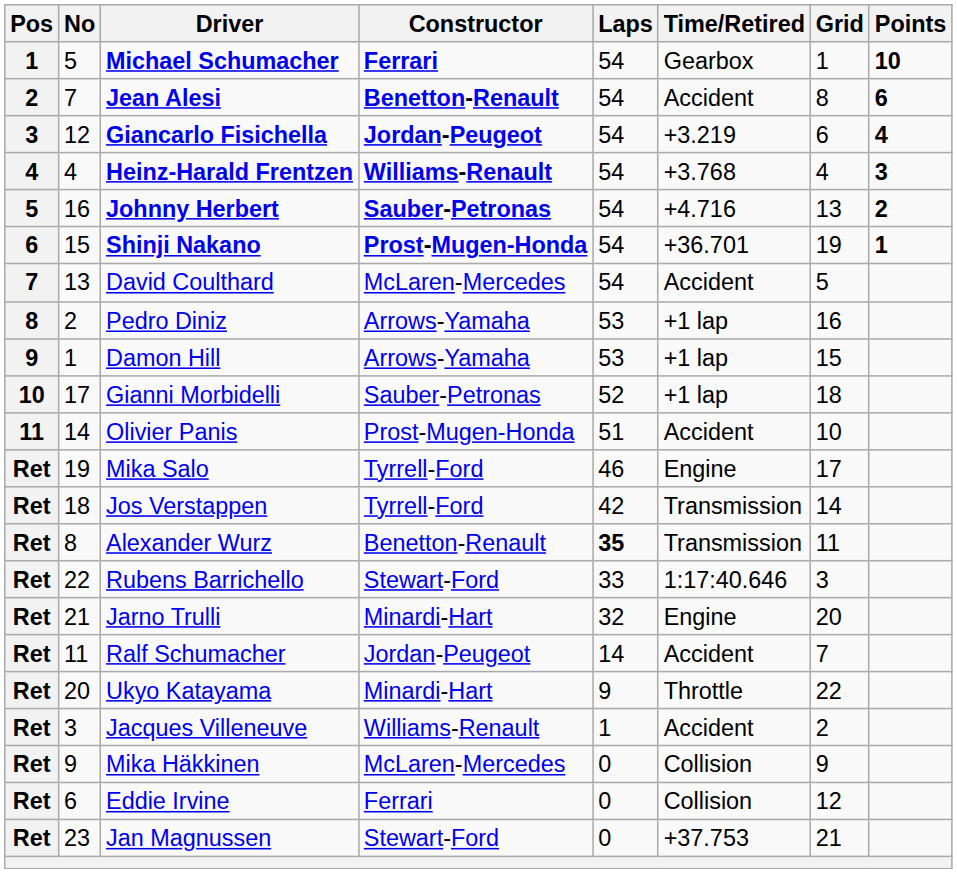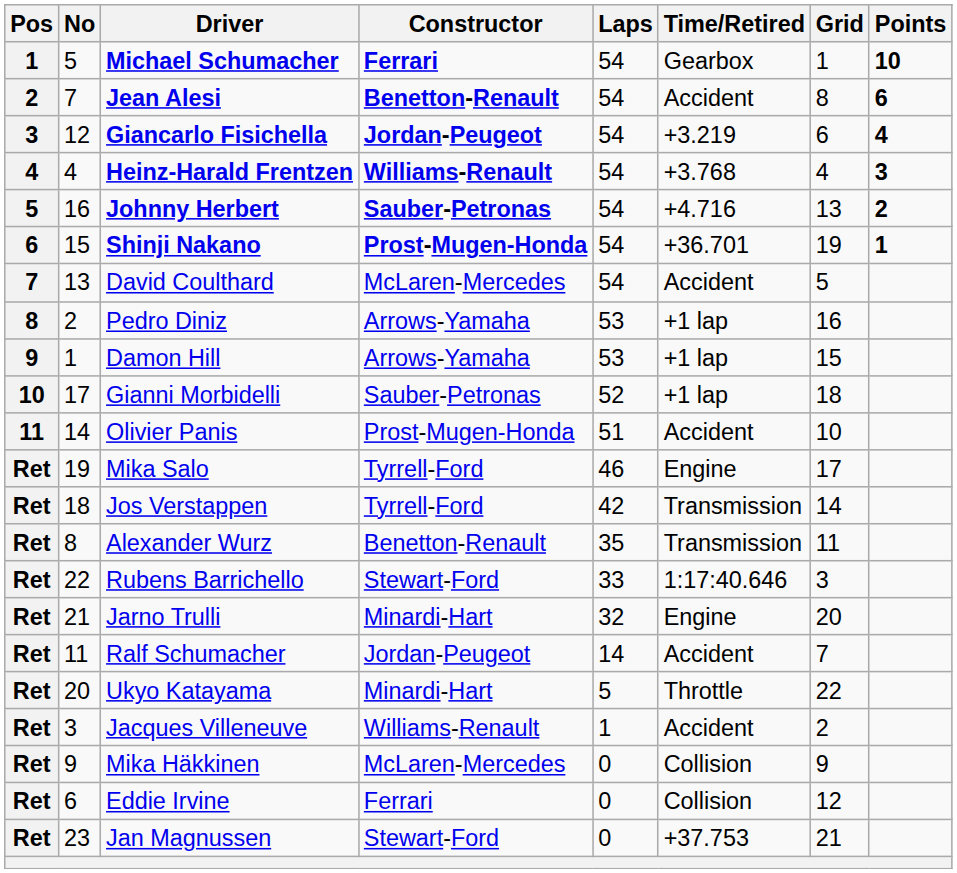 <table class="wikitable" style="font-size: 95%;">
 <tr>
 <th>Pos</th>
 <th>No</th>
 <th>Driver</th>
 <th>Constructor</th>
 <th>Laps</th>
 <th>Time/Retired</th>
 <th>Grid</th>
 <th>Points</th>
 </tr>
 <tr>
 <th>1</th>
 <td>5</td>
 <td> <strong><a href='#'>Michael Schumacher</a></strong></td>
 <td><strong><a href='#'>Ferrari</a></strong></td>
 <td>54</td>
 <td>Gearbox</td>
 <td>1</td>
 <td><strong>10</strong></td>
 </tr>
 <tr>
 <th>2</th>
 <td>7</td>
 <td> <strong><a href='#'>Jean Alesi</a></strong></td>
 <td><strong><a href='#'>Benetton</a>-<a href='#'>Renault</a></strong></td>
 <td>54</td>
 <td>Accident</td>
 <td>8</td>
 <td><strong>6</strong></td>
 </tr>
 <tr>
 <th>3</th>
 <td>12</td>
 <td> <strong><a href='#'>Giancarlo Fisichella</a></strong></td>
 <td><strong><a href='#'>Jordan</a>-<a href='#'>Peugeot</a></strong></td>
 <td>54</td>
 <td>+3.219</td>
 <td>6</td>
 <td><strong>4</strong></td>
 </tr>
 <tr>
 <th>4</th>
 <td>4</td>
 <td> <strong><a href='#'>Heinz-Harald Frentzen</a></strong></td>
 <td><strong><a href='#'>Williams</a>-<a href='#'>Renault</a></strong></td>
 <td>54</td>
 <td>+3.768</td>
 <td>4</td>
 <td><strong>3</strong></td>
 </tr>
 <tr>
 <th>5</th>
 <td>16</td>
 <td> <strong><a href='#'>Johnny Herbert</a></strong></td>
 <td><strong><a href='#'>Sauber</a>-<a href='#'>Petronas</a></strong></td>
 <td>54</td>
 <td>+4.716</td>
 <td>13</td>
 <td><strong>2</strong></td>
 </tr>
 <tr>
 <th>6</th>
 <td>15</td>
 <td> <strong><a href='#'>Shinji Nakano</a></strong></td>
 <td><strong><a href='#'>Prost</a>-<a href='#'>Mugen-Honda</a></strong></td>
 <td>54</td>
 <td>+36.701</td>
 <td>19</td>
 <td><strong>1</strong></td>
 </tr>
 <tr>
 <th>7</th>
 <td>13</td>
 <td> <a href='#'>David Coulthard</a></td>
 <td><a href='#'>McLaren</a>-<a href='#'>Mercedes</a></td>
 <td>54</td>
 <td>Accident</td>
 <td>5</td>
 <td> </td>
 </tr>
 <tr>
 <th>8</th>
 <td>2</td>
 <td> <a href='#'>Pedro Diniz</a></td>
 <td><a href='#'>Arrows</a>-<a href='#'>Yamaha</a></td>
 <td>53</td>
 <td>+1 lap</td>
 <td>16</td>
 <td> </td>
 </tr>
 <tr>
 <th>9</th>
 <td>1</td>
 <td> <a href='#'>Damon Hill</a></td>
 <td><a href='#'>Arrows</a>-<a href='#'>Yamaha</a></td>
 <td>53</td>
 <td>+1 lap</td>
 <td>15</td>
 <td> </td>
 </tr>
 <tr>
 <th>10</th>
 <td>17</td>
 <td> <a href='#'>Gianni Morbidelli</a></td>
 <td><a href='#'>Sauber</a>-<a href='#'>Petronas</a></td>
 <td>52</td>
 <td>+1 lap</td>
 <td>18</td>
 <td> </td>
 </tr>
 <tr>
 <th>11</th>
 <td>14</td>
 <td> <a href='#'>Olivier Panis</a></td>
 <td><a href='#'>Prost</a>-<a href='#'>Mugen-Honda</a></td>
 <td>51</td>
 <td>Accident</td>
 <td>10</td>
 <td> </td>
 </tr>
 <tr>
 <th>Ret</th>
 <td>19</td>
 <td> <a href='#'>Mika Salo</a></td>
 <td><a href='#'>Tyrrell</a>-<a href='#'>Ford</a></td>
 <td>46</td>
 <td>Engine</td>
 <td>17</td>
 <td> </td>
 </tr>
 <tr>
 <th>Ret</th>
 <td>18</td>
 <td> <a href='#'>Jos Verstappen</a></td>
 <td><a href='#'>Tyrrell</a>-<a href='#'>Ford</a></td>
 <td>42</td>
 <td>Transmission</td>
 <td>14</td>
 <td> </td>
 </tr>
 <tr>
 <th>Ret</th>
 <td>8</td>
 <td> <a href='#'>Alexander Wurz</a></td>
 <td><a href='#'>Benetton</a>-<a href='#'>Renault</a></td>
-<td><strong>35</strong></td>
+<td>35</td>
 <td>Transmission</td>
 <td>11</td>
 <td> </td>
 </tr>
 <tr>
 <th>Ret</th>
 <td>22</td>
 <td> <a href='#'>Rubens Barrichello</a></td>
 <td><a href='#'>Stewart</a>-<a href='#'>Ford</a></td>
 <td>33</td>
 <td>1:17:40.646</td>
 <td>3</td>
 <td> </td>
 </tr>
 <tr>
 <th>Ret</th>
 <td>21</td>
 <td> <a href='#'>Jarno Trulli</a></td>
 <td><a href='#'>Minardi</a>-<a href='#'>Hart</a></td>
 <td>32</td>
 <td>Engine</td>
 <td>20</td>
 <td> </td>
 </tr>
 <tr>
 <th>Ret</th>
 <td>11</td>
 <td> <a href='#'>Ralf Schumacher</a></td>
 <td><a href='#'>Jordan</a>-<a href='#'>Peugeot</a></td>
 <td>14</td>
 <td>Accident</td>
 <td>7</td>
 <td> </td>
 </tr>
 <tr>
 <th>Ret</th>
 <td>20</td>
 <td> <a href='#'>Ukyo Katayama</a></td>
 <td><a href='#'>Minardi</a>-<a href='#'>Hart</a></td>
-<td>9</td>
+<td>5</td>
 <td>Throttle</td>
 <td>22</td>
 <td> </td>
 </tr>
 <tr>
 <th>Ret</th>
 <td>3</td>
 <td> <a href='#'>Jacques Villeneuve</a></td>
 <td><a href='#'>Williams</a>-<a href='#'>Renault</a></td>
 <td>1</td>
 <td>Accident</td>
 <td>2</td>
 <td> </td>
 </tr>
 <tr>
 <th>Ret</th>
 <td>9</td>
 <td> <a href='#'>Mika Häkkinen</a></td>
 <td><a href='#'>McLaren</a>-<a href='#'>Mercedes</a></td>
 <td>0</td>
 <td>Collision</td>
 <td>9</td>
 <td> </td>
 </tr>
 <tr>
 <th>Ret</th>
 <td>6</td>
 <td> <a href='#'>Eddie Irvine</a></td>
 <td><a href='#'>Ferrari</a></td>
 <td>0</td>
 <td>Collision</td>
 <td>12</td>
 <td> </td>
 </tr>
 <tr>
 <th>Ret</th>
 <td>23</td>
 <td> <a href='#'>Jan Magnussen</a></td>
 <td><a href='#'>Stewart</a>-<a href='#'>Ford</a></td>
 <td>0</td>
 <td>+37.753</td>
 <td>21</td>
 <td> </td>
 </tr>
 <tr>
 <th colspan="8"></th>
 </tr>
 </table>
